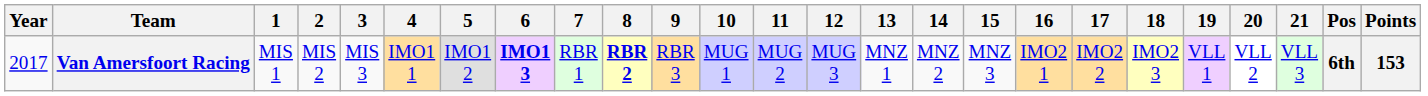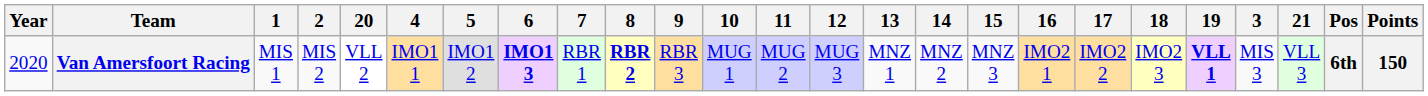 <table class="wikitable" style="text-align:center; font-size:85%;">
 <tr>
 <th>Year</th>
 <th>Team</th>
 <th>1</th>
 <th>2</th>
-<th>3</th>
+<th>20</th>
 <th>4</th>
 <th>5</th>
 <th>6</th>
 <th>7</th>
 <th>8</th>
 <th>9</th>
 <th>10</th>
 <th>11</th>
 <th>12</th>
 <th>13</th>
 <th>14</th>
 <th>15</th>
 <th>16</th>
 <th>17</th>
 <th>18</th>
 <th>19</th>
-<th>20</th>
+<th>3</th>
 <th>21</th>
 <th>Pos</th>
 <th>Points</th>
 </tr>
 <tr>
-<td><a href='#'>2017</a></td>
+<td><a href='#'>2020</a></td>
 <th nowrap><a href='#'>Van Amersfoort Racing</a></th>
 <td><a href='#'>MIS<br>1</a></td>
 <td><a href='#'>MIS<br>2</a></td>
-<td><a href='#'>MIS<br>3</a></td>
+<td style="background:#FFFFFF;"><a href='#'>VLL<br>2</a><br></td>
 <td style="background:#FFDF9F;"><a href='#'>IMO1<br>1</a><br></td>
 <td style="background:#DFDFDF;"><a href='#'>IMO1<br>2</a><br></td>
 <td style="background:#EFCFFF;"><strong><a href='#'>IMO1<br>3</a></strong><br></td>
 <td style="background:#DFFFDF;"><a href='#'>RBR<br>1</a><br></td>
 <td style="background:#FFFFBF;"><strong><a href='#'>RBR<br>2</a><br></strong></td>
 <td style="background:#FFDF9F;"><a href='#'>RBR<br>3</a><br></td>
 <td style="background:#CFCFFF;"><a href='#'>MUG<br>1</a><br></td>
 <td style="background:#CFCFFF;"><a href='#'>MUG<br>2</a><br></td>
 <td style="background:#CFCFFF;"><a href='#'>MUG<br>3</a><br></td>
 <td><a href='#'>MNZ<br>1</a></td>
 <td><a href='#'>MNZ<br>2</a></td>
 <td><a href='#'>MNZ<br>3</a></td>
 <td style="background:#FFDF9F;"><a href='#'>IMO2<br>1</a><br></td>
 <td style="background:#FFDF9F;"><a href='#'>IMO2<br>2</a><br></td>
 <td style="background:#FFFFBF;"><a href='#'>IMO2<br>3</a><br></td>
-<td style="background:#EFCFFF;"><a href='#'>VLL<br>1</a><br></td>
-<td style="background:#FFFFFF;"><a href='#'>VLL<br>2</a><br></td>
+<td style="background:#EFCFFF;"><strong><a href='#'>VLL<br>1</a><br></strong></td>
+<td><a href='#'>MIS<br>3</a></td>
 <td style="background:#DFFFDF;"><a href='#'>VLL<br>3</a><br></td>
 <th>6th</th>
-<th>153</th>
+<th>150</th>
 </tr>
 </table>
